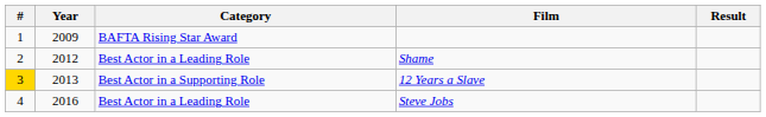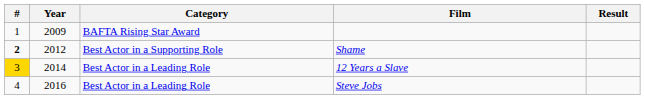 <table class="wikitable" width="100%" cellpadding="5" style="font-size: 95%">
 <tr>
 <th width="2.5%">#</th>
 <th width="5%">Year</th>
 <th width="25%">Category</th>
 <th width="25%">Film</th>
 <th width="5%">Result</th>
 </tr>
 <tr>
 <td style="text-align:center;">1</td>
 <td style="text-align:center;">2009</td>
 <td><a href='#'>BAFTA Rising Star Award</a></td>
 <td></td>
 <td></td>
 </tr>
 <tr>
-<td style="text-align:center;">2</td>
+<td style="text-align:center;"><strong>2</strong></td>
 <td style="text-align:center;">2012</td>
-<td><a href='#'>Best Actor in a Leading Role</a></td>
+<td><a href='#'>Best Actor in a Supporting Role</a></td>
 <td><em><a href='#'>Shame</a></em></td>
 <td></td>
 </tr>
 <tr>
 <td style="background: gold; text-align:center;">3</td>
-<td style="text-align:center;">2013</td>
-<td><a href='#'>Best Actor in a Supporting Role</a></td>
+<td style="text-align:center;">2014</td>
+<td><a href='#'>Best Actor in a Leading Role</a></td>
 <td><em><a href='#'>12 Years a Slave</a></em></td>
 <td></td>
 </tr>
 <tr>
 <td style="text-align:center;">4</td>
 <td style="text-align:center;">2016</td>
 <td><a href='#'>Best Actor in a Leading Role</a></td>
 <td><em><a href='#'>Steve Jobs</a></em></td>
 <td></td>
 </tr>
 </table>
